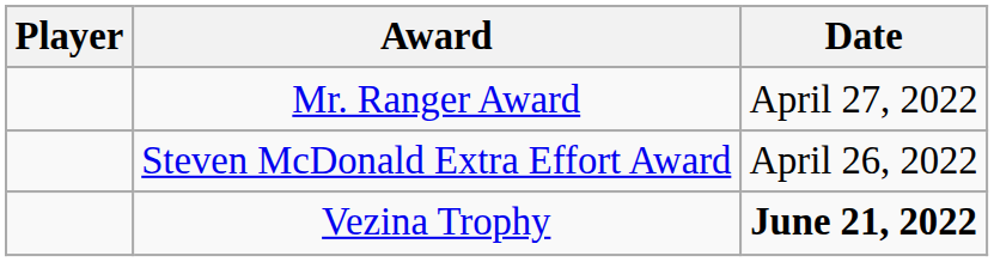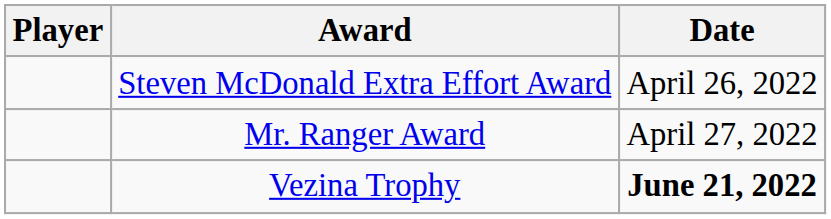 <table class="wikitable sortable" style="text-align:center;">
 <tr>
 <th>Player</th>
 <th>Award</th>
 <th>Date</th>
 </tr>
 <tr>
 <td></td>
-<td><a href='#'>Mr. Ranger Award</a></td>
-<td>April 27, 2022</td>
+<td><a href='#'>Steven McDonald Extra Effort Award</a></td>
+<td>April 26, 2022</td>
 </tr>
 <tr>
 <td></td>
-<td><a href='#'>Steven McDonald Extra Effort Award</a></td>
-<td>April 26, 2022</td>
+<td><a href='#'>Mr. Ranger Award</a></td>
+<td>April 27, 2022</td>
 </tr>
 <tr>
 <td></td>
 <td><a href='#'>Vezina Trophy</a></td>
 <td><strong>June 21, 2022</strong></td>
 </tr>
 </table>
